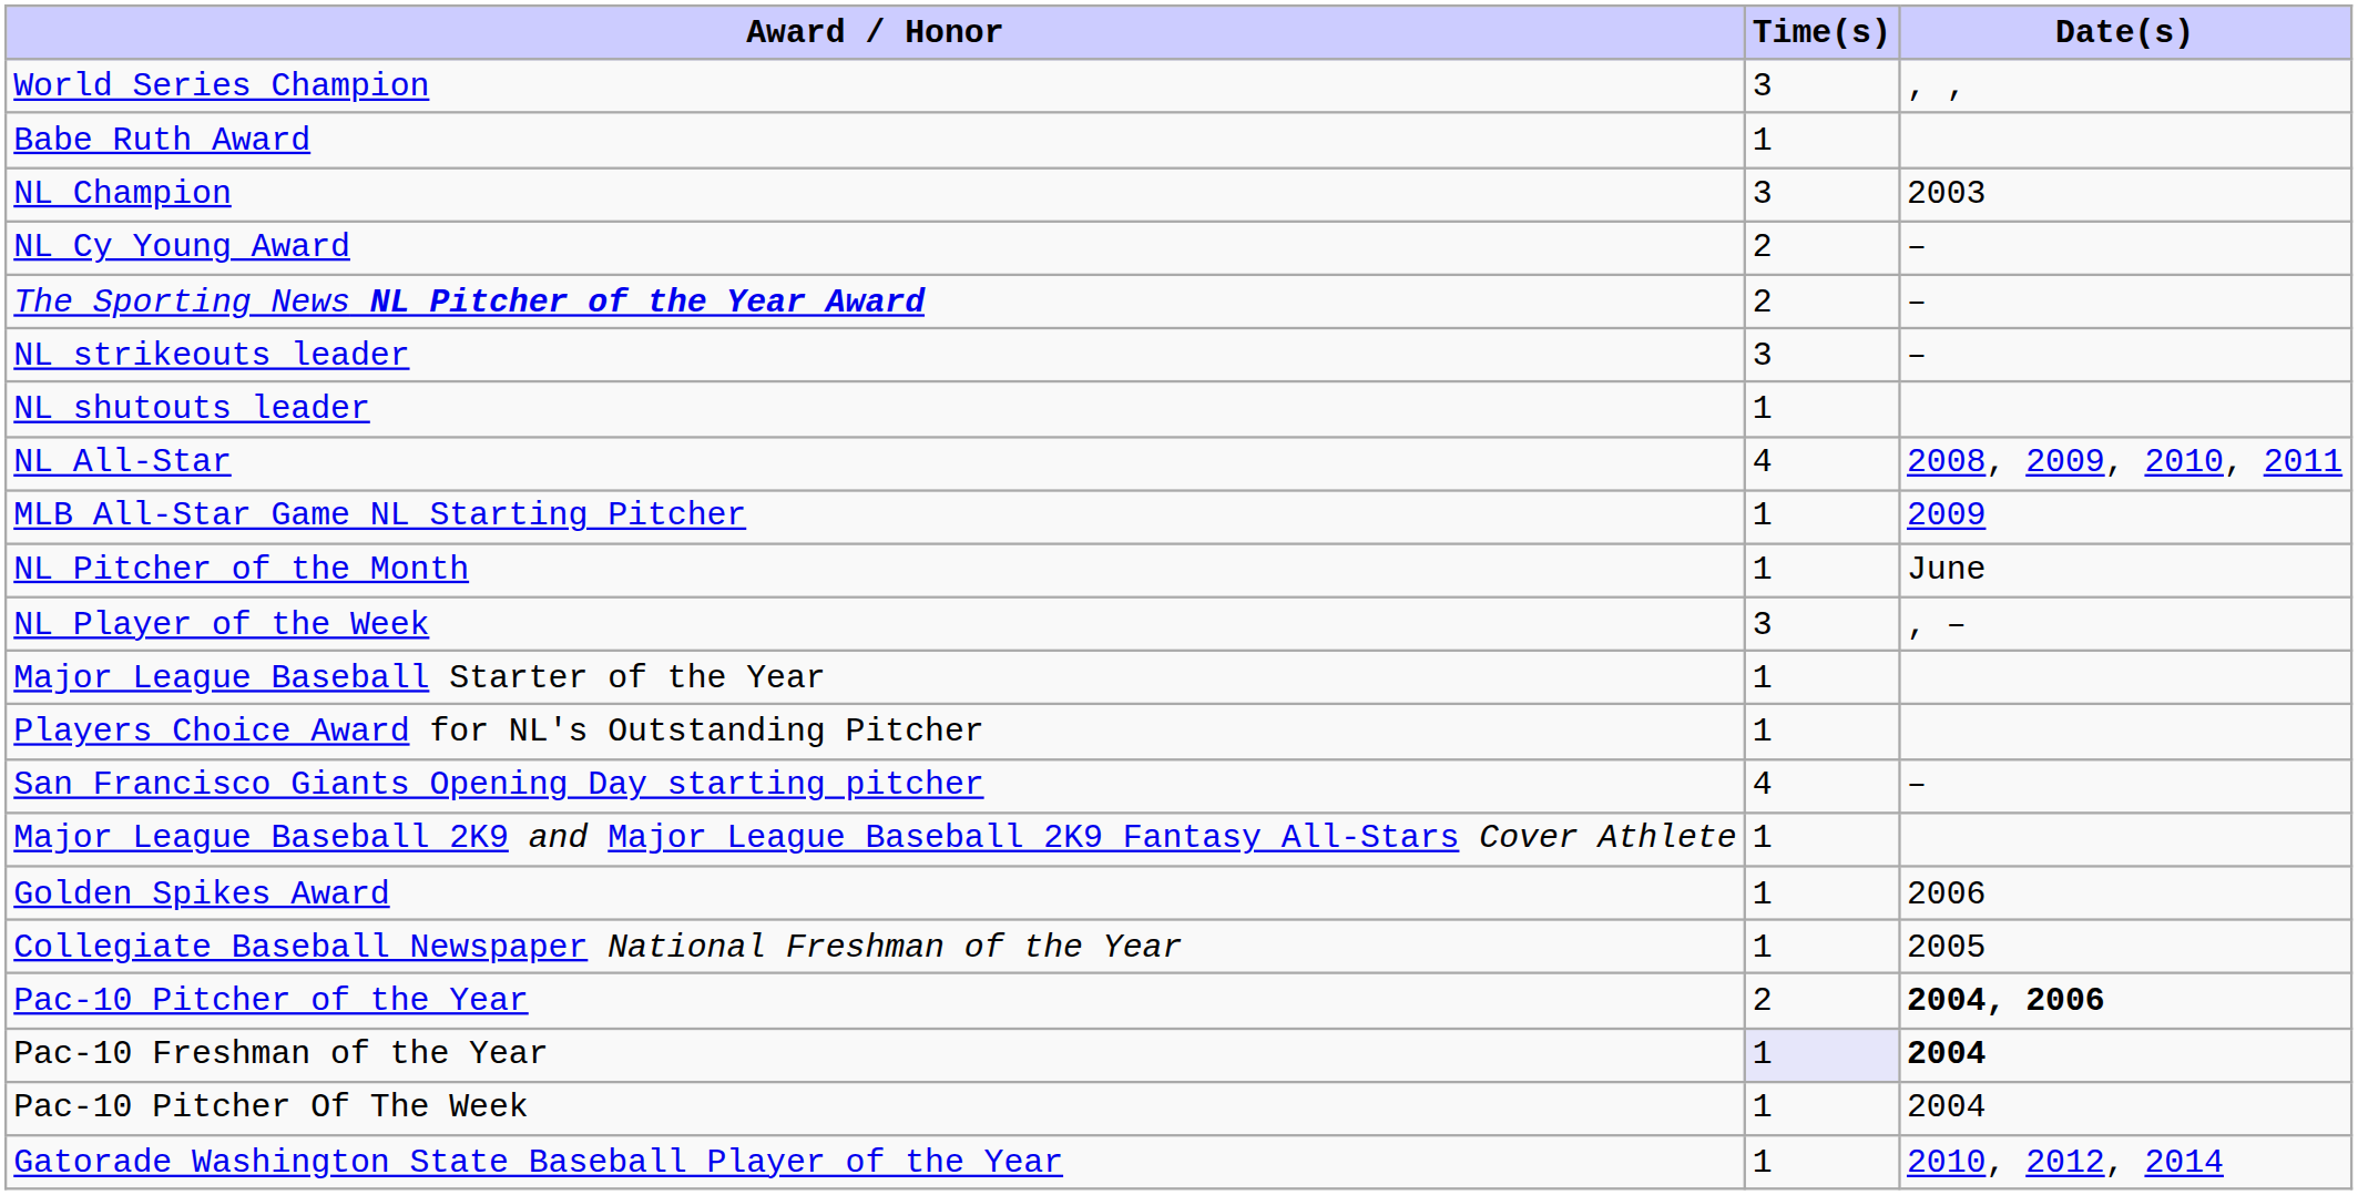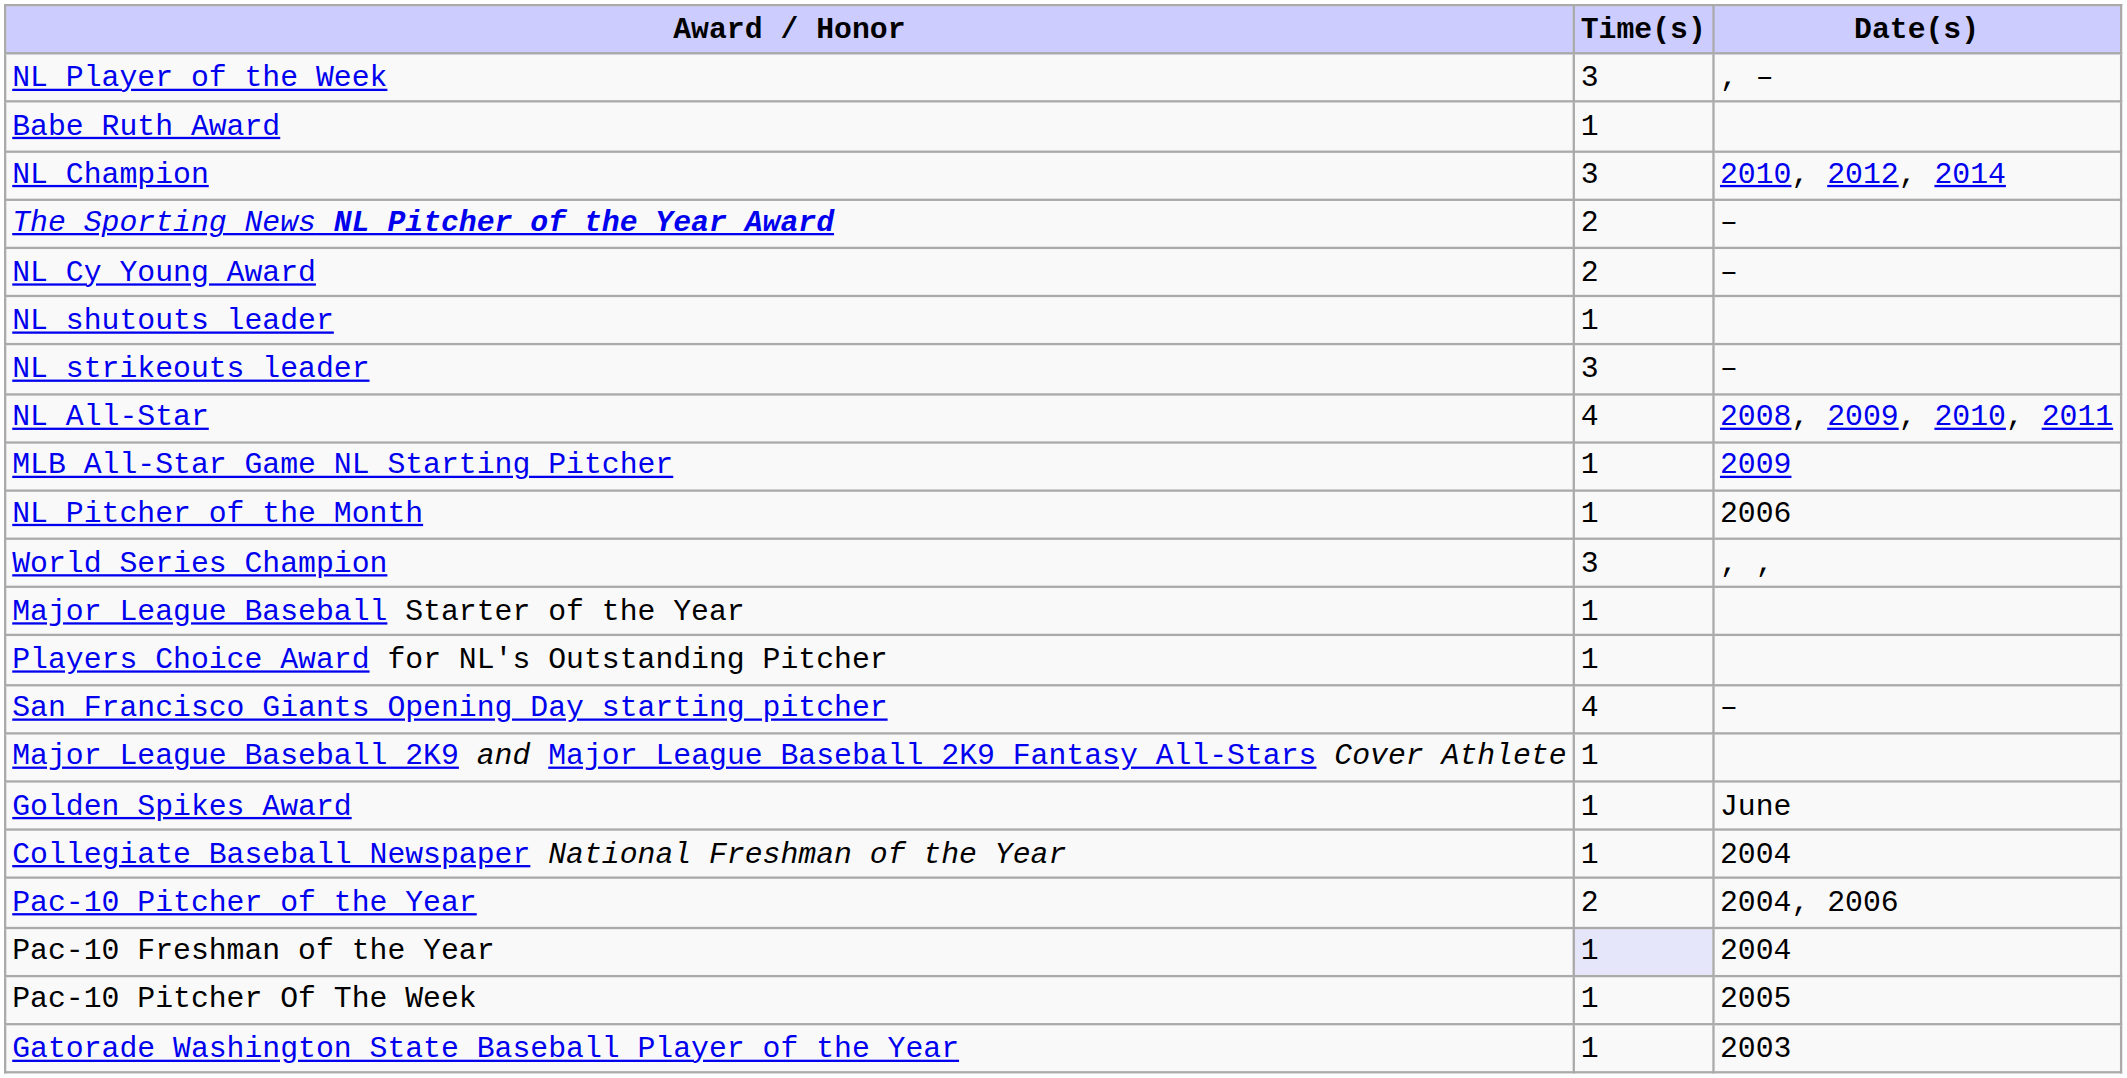 <table class="wikitable sortable">
 <tr>
 <th style="background:#ccf;">Award / Honor</th>
 <th style="background:#ccf;">Time(s)</th>
 <th style="background:#ccf;">Date(s)</th>
 </tr>
 <tr>
-<td><a href='#'>World Series Champion</a></td>
+<td><a href='#'>NL Player of the Week</a></td>
 <td>3</td>
-<td>, , </td>
+<td>, –</td>
 </tr>
 <tr>
 <td><a href='#'>Babe Ruth Award</a></td>
 <td>1</td>
 <td></td>
 </tr>
 <tr>
 <td><a href='#'>NL Champion</a></td>
 <td>3</td>
-<td>2003</td>
+<td><a href='#'>2010</a>, <a href='#'>2012</a>, <a href='#'>2014</a></td>
+</tr>
+<tr>
+<td><a href='#'><em>The Sporting News<strong> NL Pitcher of the Year Award</a></td>
+<td>2</td>
+<td>–</td>
 </tr>
 <tr>
 <td><a href='#'>NL Cy Young Award</a></td>
 <td>2</td>
 <td>–</td>
 </tr>
 <tr>
-<td><a href='#'><em>The Sporting News<strong> NL Pitcher of the Year Award</a></td>
-<td>2</td>
-<td>–</td>
+<td><a href='#'>NL shutouts leader</a></td>
+<td>1</td>
+<td></td>
 </tr>
 <tr>
 <td><a href='#'>NL strikeouts leader</a></td>
 <td>3</td>
 <td>–</td>
-</tr>
-<tr>
-<td><a href='#'>NL shutouts leader</a></td>
-<td>1</td>
-<td></td>
 </tr>
 <tr>
 <td><a href='#'>NL All-Star</a></td>
 <td>4</td>
 <td><a href='#'>2008</a>, <a href='#'>2009</a>, <a href='#'>2010</a>, <a href='#'>2011</a></td>
 </tr>
 <tr>
 <td><a href='#'>MLB All-Star Game NL Starting Pitcher</a></td>
 <td>1</td>
 <td><a href='#'>2009</a></td>
 </tr>
 <tr>
 <td><a href='#'>NL Pitcher of the Month</a></td>
 <td>1</td>
-<td>June </td>
+<td>2006</td>
 </tr>
 <tr>
-<td><a href='#'>NL Player of the Week</a></td>
+<td><a href='#'>World Series Champion</a></td>
 <td>3</td>
-<td>, –</td>
+<td>, , </td>
 </tr>
 <tr>
 <td><a href='#'>Major League Baseball</a> Starter of the Year</td>
 <td>1</td>
 <td></td>
 </tr>
 <tr>
 <td><a href='#'>Players Choice Award</a> for NL's Outstanding Pitcher</td>
 <td>1</td>
 <td></td>
 </tr>
 <tr>
 <td><a href='#'>San Francisco Giants Opening Day starting pitcher</a></td>
 <td>4</td>
 <td>–</td>
 </tr>
 <tr>
 <td></em><a href='#'>Major League Baseball 2K9</a><em> and </em><a href='#'>Major League Baseball 2K9 Fantasy All-Stars</a><em> Cover Athlete</td>
 <td>1</td>
 <td></td>
 </tr>
 <tr>
 <td><a href='#'>Golden Spikes Award</a></td>
 <td>1</td>
-<td>2006</td>
+<td>June </td>
 </tr>
 <tr>
 <td></em><a href='#'>Collegiate Baseball Newspaper</a><em> National Freshman of the Year</td>
 <td>1</td>
-<td>2005</td>
+<td>2004</td>
 </tr>
 <tr>
 <td><a href='#'>Pac-10 Pitcher of the Year</a></td>
 <td>2</td>
-<td><strong>2004, 2006</strong></td>
+<td>2004, 2006</td>
 </tr>
 <tr>
 <td>Pac-10 Freshman of the Year</td>
 <td style="background: lavender;">1</td>
-<td><strong>2004</strong></td>
+<td>2004</td>
 </tr>
 <tr>
 <td>Pac-10 Pitcher Of The Week</td>
 <td>1</td>
-<td>2004</td>
+<td>2005</td>
 </tr>
 <tr>
 <td><a href='#'>Gatorade Washington State Baseball Player of the Year</a></td>
 <td>1</td>
-<td><a href='#'>2010</a>, <a href='#'>2012</a>, <a href='#'>2014</a></td>
+<td>2003</td>
 </tr>
 </table>
